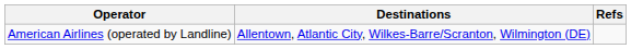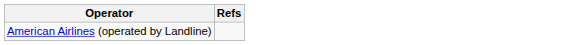 <table class="wikitable">
 <tr>
 <th> Operator</th>
-<th>Destinations</th>
 <th>Refs</th>
 </tr>
 <tr>
 <td><a href='#'>American Airlines</a> (operated by Landline)</td>
-<td><a href='#'>Allentown</a>, <a href='#'>Atlantic City</a>, <a href='#'>Wilkes-Barre/Scranton</a>, <a href='#'>Wilmington (DE)</a></td>
 <td></td>
 </tr>
 </table>
